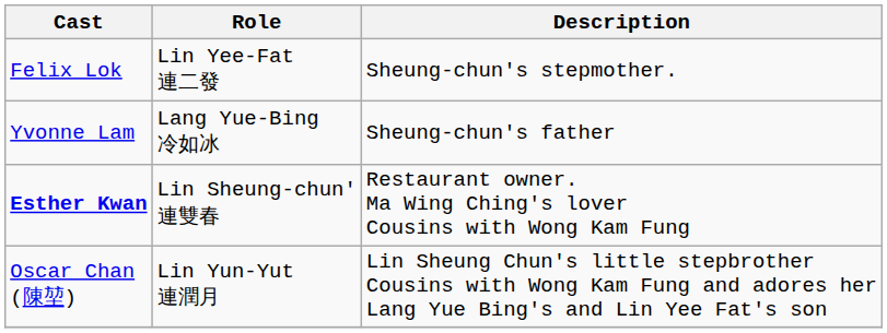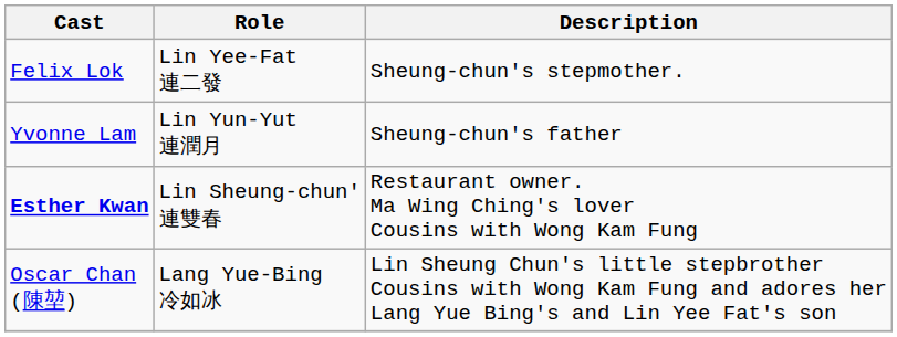 <table class="wikitable">
 <tr>
 <th>Cast</th>
 <th>Role</th>
 <th>Description</th>
 </tr>
 <tr>
 <td><a href='#'>Felix Lok</a></td>
 <td>Lin Yee-Fat<br>連二發</td>
 <td>Sheung-chun's stepmother.</td>
 </tr>
 <tr>
 <td><a href='#'>Yvonne Lam</a></td>
-<td>Lang Yue-Bing<br>冷如冰</td>
+<td>Lin Yun-Yut<br>連潤月</td>
 <td>Sheung-chun's father</td>
 </tr>
 <tr>
 <td><strong><a href='#'>Esther Kwan</a></strong></td>
 <td>Lin Sheung-chun'<br>連雙春</td>
 <td>Restaurant owner. <br> Ma Wing Ching's lover <br> Cousins with Wong Kam Fung</td>
 </tr>
 <tr>
 <td><a href='#'>Oscar Chan</a><br>(<a href='#'>陳堃</a>)</td>
-<td>Lin Yun-Yut<br>連潤月</td>
+<td>Lang Yue-Bing<br>冷如冰</td>
 <td>Lin Sheung Chun's little stepbrother <br> Cousins with Wong Kam Fung and adores her <br> Lang Yue Bing's and Lin Yee Fat's son</td>
 </tr>
 <tr>
 </tr>
 </table>
